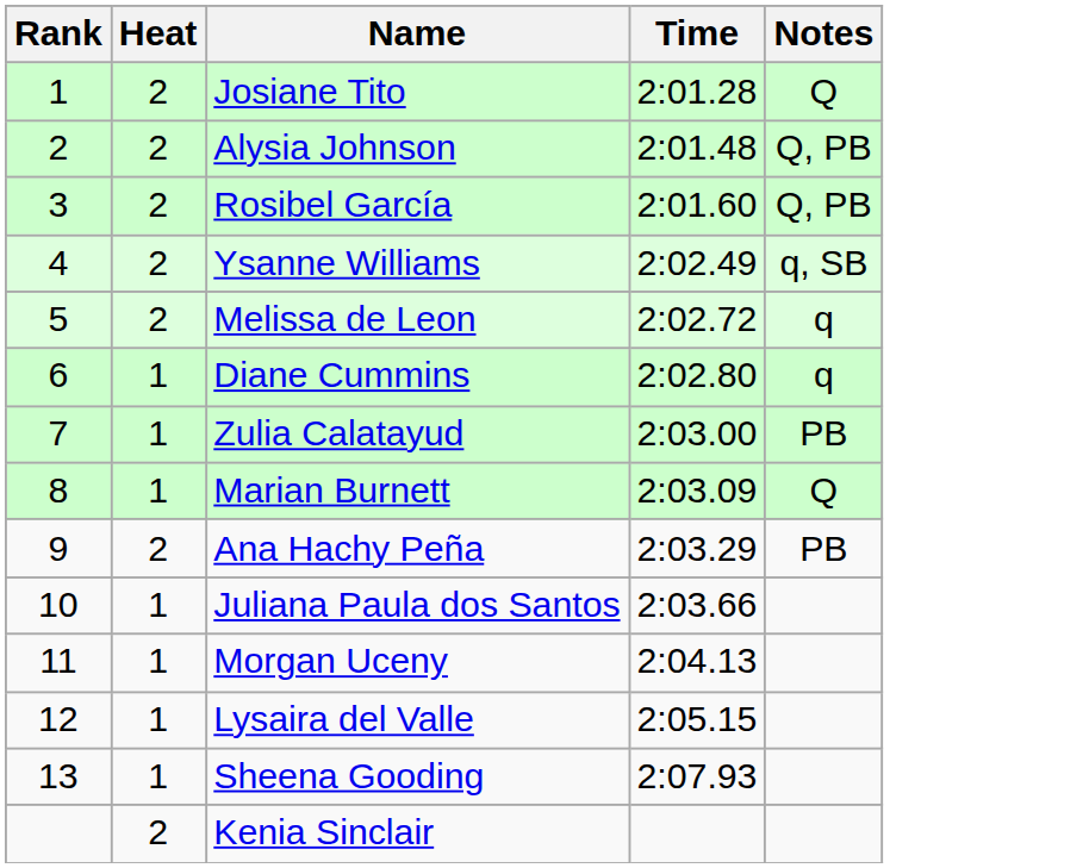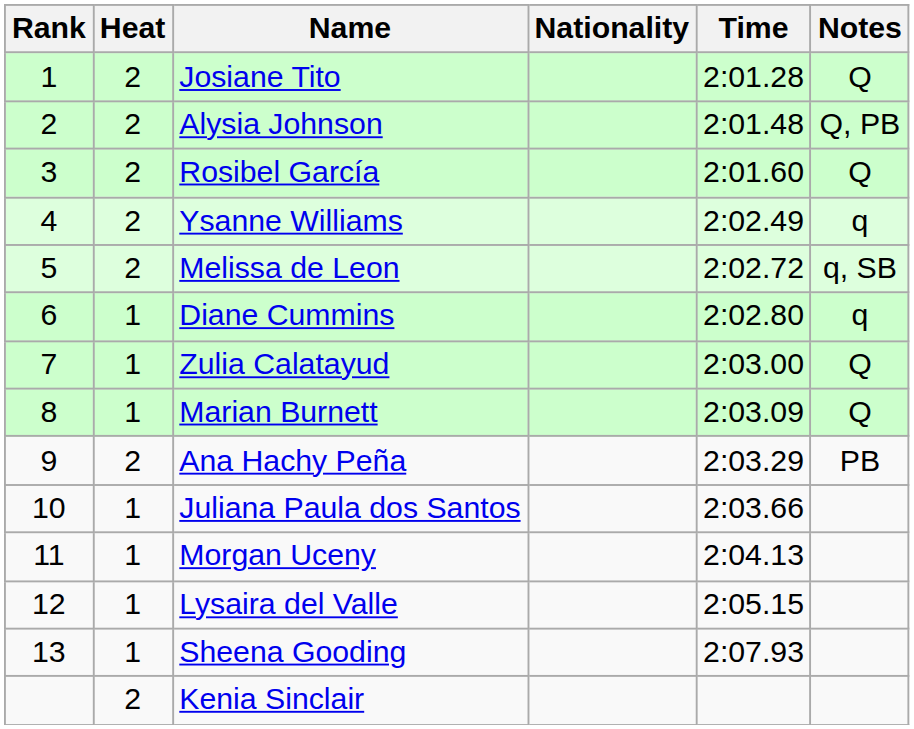 <table class="wikitable sortable" style="text-align:center">
 <tr>
 <th>Rank</th>
 <th>Heat</th>
 <th>Name</th>
+<th>Nationality</th>
 <th>Time</th>
 <th>Notes</th>
 </tr>
 <tr bgcolor=ccffcc>
 <td>1</td>
 <td>2</td>
 <td align=left><a href='#'>Josiane Tito</a></td>
+<td align=left></td>
 <td>2:01.28</td>
 <td>Q</td>
 </tr>
 <tr bgcolor=ccffcc>
 <td>2</td>
 <td>2</td>
 <td align=left><a href='#'>Alysia Johnson</a></td>
+<td align=left></td>
 <td>2:01.48</td>
 <td>Q, PB</td>
 </tr>
 <tr bgcolor=ccffcc>
 <td>3</td>
 <td>2</td>
 <td align=left><a href='#'>Rosibel García</a></td>
+<td align=left></td>
 <td>2:01.60</td>
-<td>Q, PB</td>
+<td>Q</td>
 </tr>
 <tr bgcolor=ddffdd>
 <td>4</td>
 <td>2</td>
 <td align=left><a href='#'>Ysanne Williams</a></td>
+<td align=left></td>
 <td>2:02.49</td>
-<td>q, SB</td>
+<td>q</td>
 </tr>
 <tr bgcolor=ddffdd>
 <td>5</td>
 <td>2</td>
 <td align=left><a href='#'>Melissa de Leon</a></td>
+<td align=left></td>
 <td>2:02.72</td>
-<td>q</td>
+<td>q, SB</td>
 </tr>
 <tr bgcolor=ccffcc>
 <td>6</td>
 <td>1</td>
 <td align=left><a href='#'>Diane Cummins</a></td>
+<td align=left></td>
 <td>2:02.80</td>
 <td>q</td>
 </tr>
 <tr bgcolor=ccffcc>
 <td>7</td>
 <td>1</td>
 <td align=left><a href='#'>Zulia Calatayud</a></td>
+<td align=left></td>
 <td>2:03.00</td>
-<td>PB</td>
+<td>Q</td>
 </tr>
 <tr bgcolor=ccffcc>
 <td>8</td>
 <td>1</td>
 <td align=left><a href='#'>Marian Burnett</a></td>
+<td align=left></td>
 <td>2:03.09</td>
 <td>Q</td>
 </tr>
 <tr>
 <td>9</td>
 <td>2</td>
 <td align=left><a href='#'>Ana Hachy Peña</a></td>
+<td align=left></td>
 <td>2:03.29</td>
 <td>PB</td>
 </tr>
 <tr>
 <td>10</td>
 <td>1</td>
 <td align=left><a href='#'>Juliana Paula dos Santos</a></td>
+<td align=left></td>
 <td>2:03.66</td>
 <td></td>
 </tr>
 <tr>
 <td>11</td>
 <td>1</td>
 <td align=left><a href='#'>Morgan Uceny</a></td>
+<td align=left></td>
 <td>2:04.13</td>
 <td></td>
 </tr>
 <tr>
 <td>12</td>
 <td>1</td>
 <td align=left><a href='#'>Lysaira del Valle</a></td>
+<td align=left></td>
 <td>2:05.15</td>
 <td></td>
 </tr>
 <tr>
 <td>13</td>
 <td>1</td>
 <td align=left><a href='#'>Sheena Gooding</a></td>
+<td align=left></td>
 <td>2:07.93</td>
 <td></td>
 </tr>
 <tr>
 <td></td>
 <td>2</td>
 <td align=left><a href='#'>Kenia Sinclair</a></td>
+<td align=left></td>
 <td></td>
 <td></td>
 </tr>
 </table>
